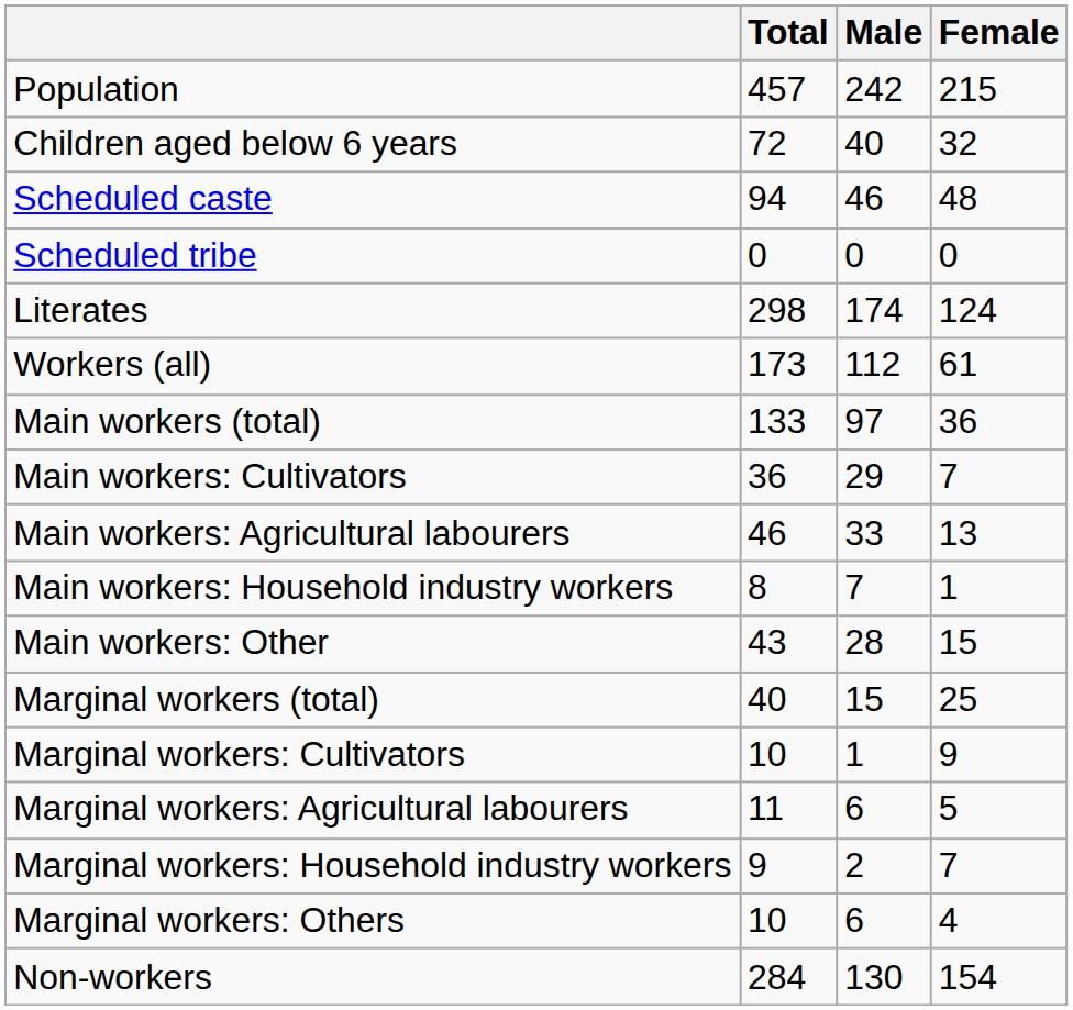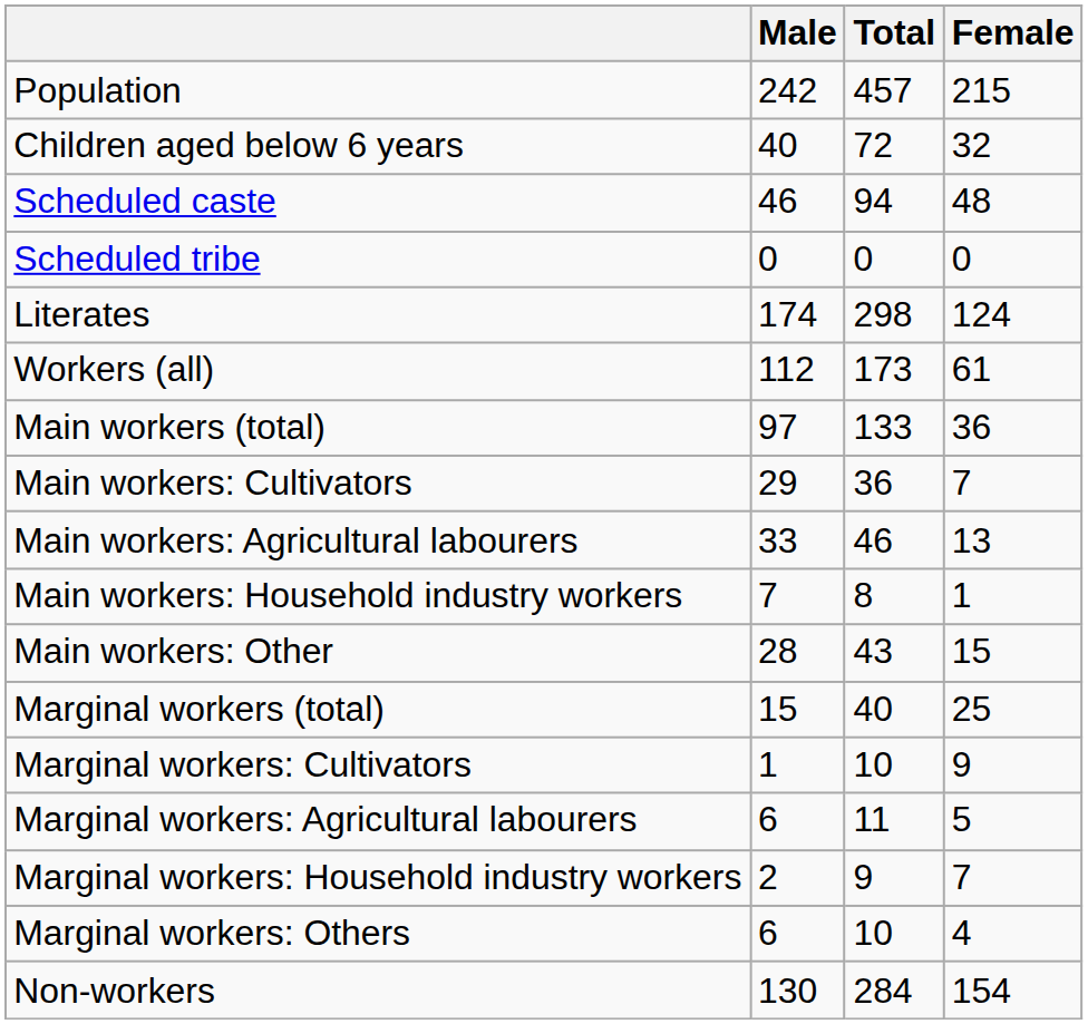 <table class="wikitable sortable">
 <tr>
 <th></th>
+<th>Male</th>
 <th>Total</th>
-<th>Male</th>
 <th>Female</th>
 </tr>
 <tr>
 <td>Population</td>
+<td>242</td>
 <td>457</td>
-<td>242</td>
 <td>215</td>
 </tr>
 <tr>
 <td>Children aged below 6 years</td>
+<td>40</td>
 <td>72</td>
-<td>40</td>
 <td>32</td>
 </tr>
 <tr>
 <td><a href='#'>Scheduled caste</a></td>
+<td>46</td>
 <td>94</td>
-<td>46</td>
 <td>48</td>
 </tr>
 <tr>
 <td><a href='#'>Scheduled tribe</a></td>
 <td>0</td>
 <td>0</td>
 <td>0</td>
 </tr>
 <tr>
 <td>Literates</td>
+<td>174</td>
 <td>298</td>
-<td>174</td>
 <td>124</td>
 </tr>
 <tr>
 <td>Workers (all)</td>
+<td>112</td>
 <td>173</td>
-<td>112</td>
 <td>61</td>
 </tr>
 <tr>
 <td>Main workers (total)</td>
+<td>97</td>
 <td>133</td>
-<td>97</td>
 <td>36</td>
 </tr>
 <tr>
 <td>Main workers: Cultivators</td>
+<td>29</td>
 <td>36</td>
-<td>29</td>
 <td>7</td>
 </tr>
 <tr>
 <td>Main workers: Agricultural labourers</td>
+<td>33</td>
 <td>46</td>
-<td>33</td>
 <td>13</td>
 </tr>
 <tr>
 <td>Main workers: Household industry workers</td>
+<td>7</td>
 <td>8</td>
-<td>7</td>
 <td>1</td>
 </tr>
 <tr>
 <td>Main workers: Other</td>
+<td>28</td>
 <td>43</td>
-<td>28</td>
 <td>15</td>
 </tr>
 <tr>
 <td>Marginal workers (total)</td>
+<td>15</td>
 <td>40</td>
-<td>15</td>
 <td>25</td>
 </tr>
 <tr>
 <td>Marginal workers: Cultivators</td>
+<td>1</td>
 <td>10</td>
-<td>1</td>
 <td>9</td>
 </tr>
 <tr>
 <td>Marginal workers: Agricultural labourers</td>
+<td>6</td>
 <td>11</td>
-<td>6</td>
 <td>5</td>
 </tr>
 <tr>
 <td>Marginal workers: Household industry workers</td>
+<td>2</td>
 <td>9</td>
-<td>2</td>
 <td>7</td>
 </tr>
 <tr>
 <td>Marginal workers: Others</td>
+<td>6</td>
 <td>10</td>
-<td>6</td>
 <td>4</td>
 </tr>
 <tr>
 <td>Non-workers</td>
+<td>130</td>
 <td>284</td>
-<td>130</td>
 <td>154</td>
 </tr>
 </table>
